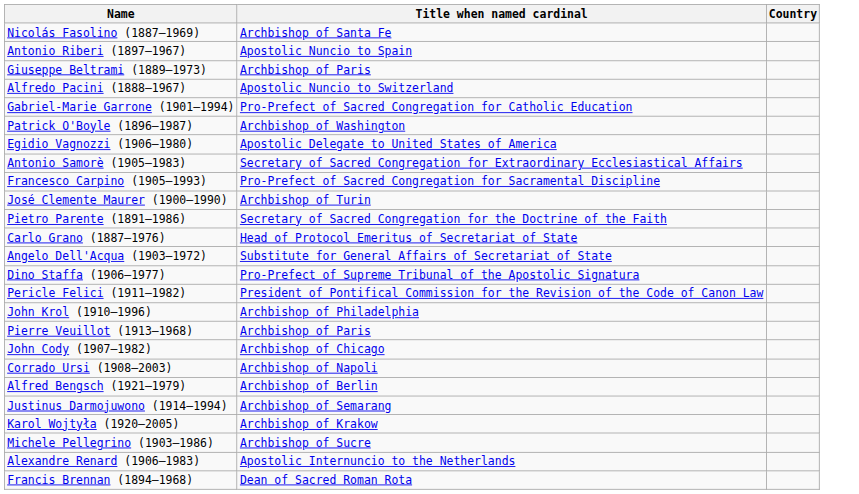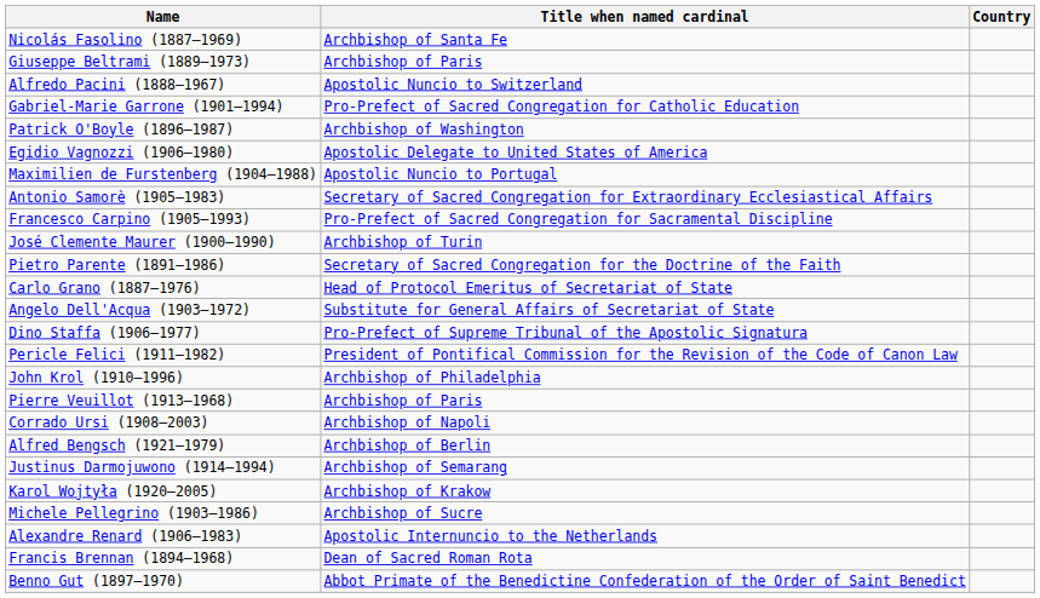 <table class="wikitable sortable">
 <tr>
 <th>Name</th>
 <th>Title when named cardinal</th>
 <th>Country</th>
 </tr>
 <tr>
 <td><a href='#'>Nicolás Fasolino</a> (1887–1969)</td>
 <td><a href='#'>Archbishop of Santa Fe</a></td>
-<td></td>
-</tr>
-<tr>
-<td><a href='#'>Antonio Riberi</a> (1897–1967)</td>
-<td><a href='#'>Apostolic Nuncio to Spain</a></td>
 <td></td>
 </tr>
 <tr>
 <td><a href='#'>Giuseppe Beltrami</a> (1889–1973)</td>
 <td><a href='#'>Archbishop of Paris</a></td>
 <td></td>
 </tr>
 <tr>
 <td><a href='#'>Alfredo Pacini</a> (1888–1967)</td>
 <td><a href='#'>Apostolic Nuncio to Switzerland</a></td>
 <td></td>
 </tr>
 <tr>
 <td><a href='#'>Gabriel-Marie Garrone</a> (1901–1994)</td>
 <td><a href='#'>Pro-Prefect of Sacred Congregation for Catholic Education</a></td>
 <td></td>
 </tr>
 <tr>
 <td><a href='#'>Patrick O'Boyle</a> (1896–1987)</td>
 <td><a href='#'>Archbishop of Washington</a></td>
 <td></td>
 </tr>
 <tr>
 <td><a href='#'>Egidio Vagnozzi</a> (1906–1980)</td>
 <td><a href='#'>Apostolic Delegate to United States of America</a></td>
+<td></td>
+</tr>
+<tr>
+<td><a href='#'>Maximilien de Furstenberg</a> (1904–1988)</td>
+<td><a href='#'>Apostolic Nuncio to Portugal</a></td>
 <td></td>
 </tr>
 <tr>
 <td><a href='#'>Antonio Samorè</a> (1905–1983)</td>
 <td><a href='#'>Secretary of Sacred Congregation for Extraordinary Ecclesiastical Affairs</a></td>
 <td></td>
 </tr>
 <tr>
 <td><a href='#'>Francesco Carpino</a> (1905–1993)</td>
 <td><a href='#'>Pro-Prefect of Sacred Congregation for Sacramental Discipline</a></td>
 <td></td>
 </tr>
 <tr>
 <td><a href='#'>José Clemente Maurer</a> (1900–1990)</td>
 <td><a href='#'>Archbishop of Turin</a></td>
 <td></td>
 </tr>
 <tr>
 <td><a href='#'>Pietro Parente</a> (1891–1986)</td>
 <td><a href='#'>Secretary of Sacred Congregation for the Doctrine of the Faith</a></td>
 <td></td>
 </tr>
 <tr>
 <td><a href='#'>Carlo Grano</a> (1887–1976)</td>
 <td><a href='#'>Head of Protocol Emeritus of Secretariat of State</a></td>
 <td></td>
 </tr>
 <tr>
 <td><a href='#'>Angelo Dell'Acqua</a> (1903–1972)</td>
 <td><a href='#'>Substitute for General Affairs of Secretariat of State</a></td>
 <td></td>
 </tr>
 <tr>
 <td><a href='#'>Dino Staffa</a> (1906–1977)</td>
 <td><a href='#'>Pro-Prefect of Supreme Tribunal of the Apostolic Signatura</a></td>
 <td></td>
 </tr>
 <tr>
 <td><a href='#'>Pericle Felici</a> (1911–1982)</td>
 <td><a href='#'>President of Pontifical Commission for the Revision of the Code of Canon Law</a></td>
 <td></td>
 </tr>
 <tr>
 <td><a href='#'>John Krol</a> (1910–1996)</td>
 <td><a href='#'>Archbishop of Philadelphia</a></td>
 <td></td>
 </tr>
 <tr>
 <td><a href='#'>Pierre Veuillot</a> (1913–1968)</td>
 <td><a href='#'>Archbishop of Paris</a></td>
 <td></td>
 </tr>
 <tr>
-<td><a href='#'>John Cody</a> (1907–1982)</td>
-<td><a href='#'>Archbishop of Chicago</a></td>
-<td></td>
-</tr>
-<tr>
 <td><a href='#'>Corrado Ursi</a> (1908–2003)</td>
 <td><a href='#'>Archbishop of Napoli</a></td>
 <td></td>
 </tr>
 <tr>
 <td><a href='#'>Alfred Bengsch</a> (1921–1979)</td>
 <td><a href='#'>Archbishop of Berlin</a></td>
 <td></td>
 </tr>
 <tr>
 <td><a href='#'>Justinus Darmojuwono</a> (1914–1994)</td>
 <td><a href='#'>Archbishop of Semarang</a></td>
 <td></td>
 </tr>
 <tr>
 <td><a href='#'>Karol Wojtyła</a> (1920–2005)</td>
 <td><a href='#'>Archbishop of Krakow</a></td>
 <td></td>
 </tr>
 <tr>
 <td><a href='#'>Michele Pellegrino</a> (1903–1986)</td>
 <td><a href='#'>Archbishop of Sucre</a></td>
 <td></td>
 </tr>
 <tr>
 <td><a href='#'>Alexandre Renard</a> (1906–1983)</td>
 <td><a href='#'>Apostolic Internuncio to the Netherlands</a></td>
 <td></td>
 </tr>
 <tr>
 <td><a href='#'>Francis Brennan</a> (1894–1968)</td>
 <td><a href='#'>Dean of Sacred Roman Rota</a></td>
 <td></td>
 </tr>
+<tr>
+<td><a href='#'>Benno Gut</a> (1897–1970)</td>
+<td><a href='#'>Abbot Primate of the Benedictine Confederation of the Order of Saint Benedict</a></td>
+<td></td>
+</tr>
 </table>
